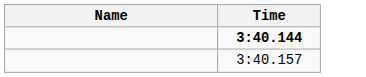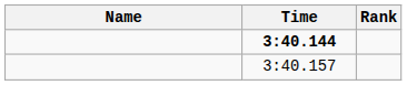 <table class="wikitable" style="text-align:center;">
 <tr>
 <th style="width:15em">Name</th>
 <th style="width:7em">Time</th>
+<th>Rank</th>
 </tr>
 <tr>
 <td align=left></td>
 <td><strong>3:40.144</strong></td>
+<td></td>
 </tr>
 <tr>
 <td align=left></td>
 <td>3:40.157</td>
+<td></td>
 </tr>
 </table>
